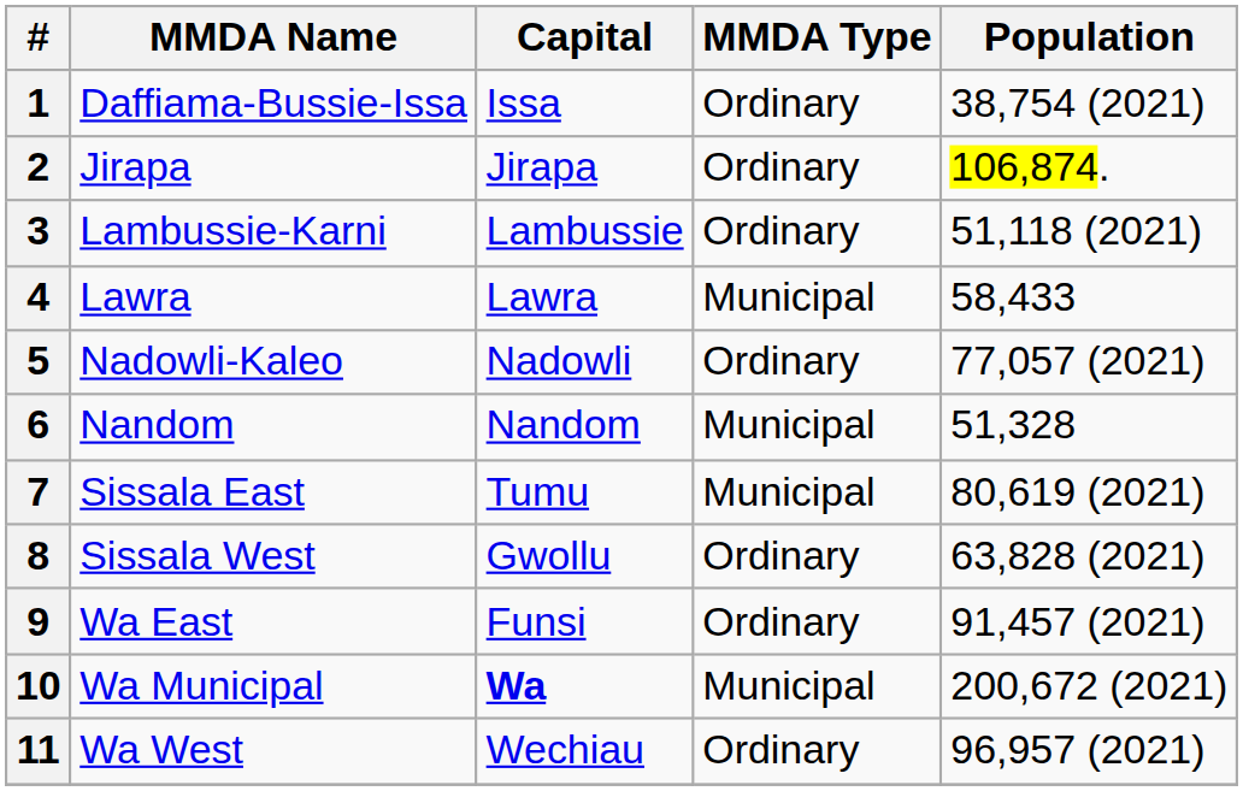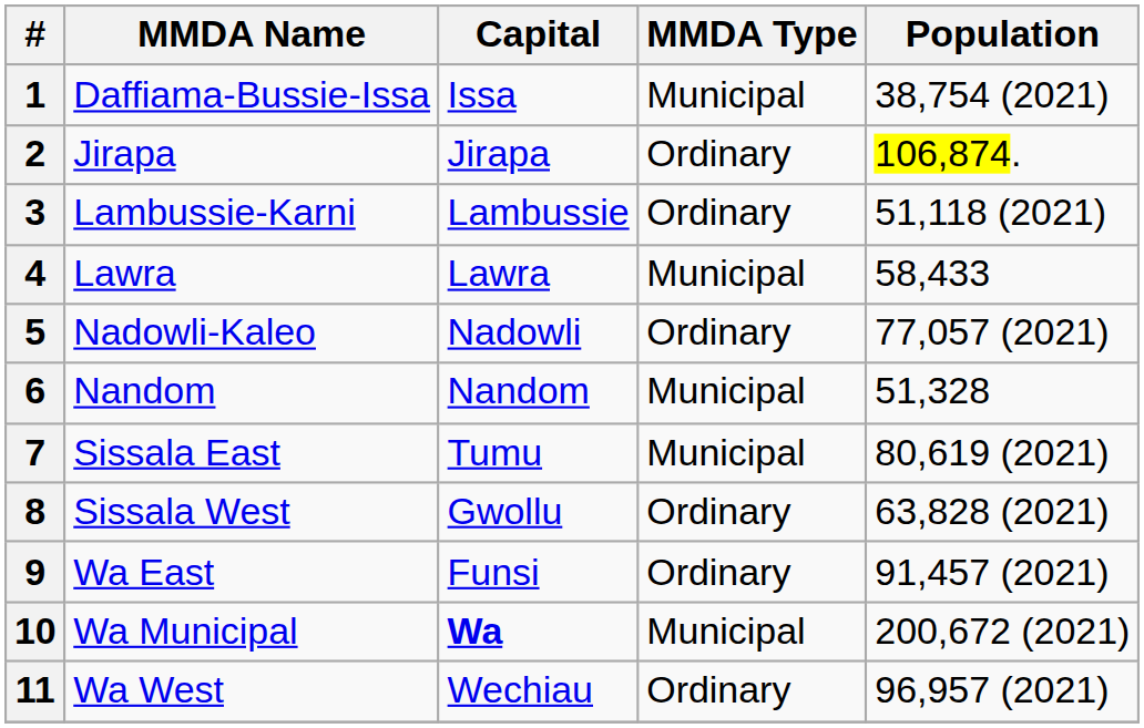 <table class="wikitable sortable">
 <tr>
 <th>#</th>
 <th>MMDA Name</th>
 <th>Capital</th>
 <th>MMDA Type</th>
 <th>Population</th>
 </tr>
 <tr>
 <th>1</th>
 <td><a href='#'>Daffiama-Bussie-Issa</a></td>
 <td><a href='#'>Issa</a></td>
-<td>Ordinary</td>
+<td>Municipal</td>
 <td>38,754 (2021)</td>
 </tr>
 <tr>
 <th>2</th>
 <td><a href='#'>Jirapa</a></td>
 <td><a href='#'>Jirapa</a></td>
 <td>Ordinary</td>
 <td><mark>106,874</mark>.</td>
 </tr>
 <tr>
 <th>3</th>
 <td><a href='#'>Lambussie-Karni</a></td>
 <td><a href='#'>Lambussie</a></td>
 <td>Ordinary</td>
 <td>51,118 (2021)</td>
 </tr>
 <tr>
 <th>4</th>
 <td><a href='#'>Lawra</a></td>
 <td><a href='#'>Lawra</a></td>
 <td>Municipal</td>
 <td>58,433</td>
 </tr>
 <tr>
 <th>5</th>
 <td><a href='#'>Nadowli-Kaleo</a></td>
 <td><a href='#'>Nadowli</a></td>
 <td>Ordinary</td>
 <td>77,057 (2021)</td>
 </tr>
 <tr>
 <th>6</th>
 <td><a href='#'>Nandom</a></td>
 <td><a href='#'>Nandom</a></td>
 <td>Municipal</td>
 <td>51,328</td>
 </tr>
 <tr>
 <th>7</th>
 <td><a href='#'>Sissala East</a></td>
 <td><a href='#'>Tumu</a></td>
 <td>Municipal</td>
 <td>80,619 (2021)</td>
 </tr>
 <tr>
 <th>8</th>
 <td><a href='#'>Sissala West</a></td>
 <td><a href='#'>Gwollu</a></td>
 <td>Ordinary</td>
 <td>63,828 (2021)</td>
 </tr>
 <tr>
 <th>9</th>
 <td><a href='#'>Wa East</a></td>
 <td><a href='#'>Funsi</a></td>
 <td>Ordinary</td>
 <td>91,457 (2021)</td>
 </tr>
 <tr>
 <th>10</th>
 <td><a href='#'>Wa Municipal</a></td>
 <td><strong><a href='#'>Wa</a></strong></td>
 <td>Municipal</td>
 <td>200,672 (2021)</td>
 </tr>
 <tr>
 <th>11</th>
 <td><a href='#'>Wa West</a></td>
 <td><a href='#'>Wechiau</a></td>
 <td>Ordinary</td>
 <td>96,957 (2021)</td>
 </tr>
 <tr>
 </tr>
 </table>
